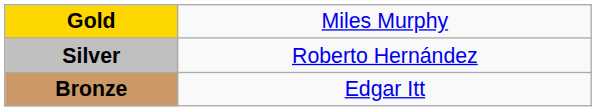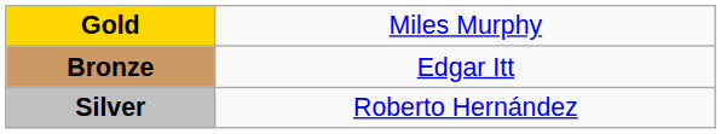 <table class="wikitable" style="text-align:center; " width="35%">
 <tr>
 <td bgcolor="gold"><strong>Gold</strong></td>
 <td><a href='#'>Miles Murphy</a><br>  <small><em></em></small></td>
 </tr>
 <tr>
+<td bgcolor="CC9966"><strong>Bronze</strong></td>
+<td><a href='#'>Edgar Itt</a><br>  <small><em></em></small></td>
+</tr>
+<tr>
 <td bgcolor="silver"><strong>Silver</strong></td>
 <td><a href='#'>Roberto Hernández</a><br>  <small><em></em></small></td>
 </tr>
-<tr>
-<td bgcolor="CC9966"><strong>Bronze</strong></td>
-<td><a href='#'>Edgar Itt</a><br>  <small><em></em></small></td>
-</tr>
 </table>
